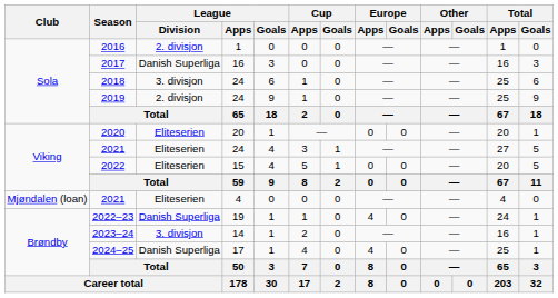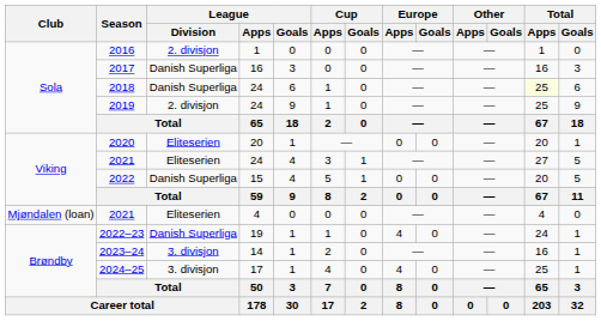 <table class="wikitable" style="text-align:center">
 <tr>
 <th rowspan="2">Club</th>
 <th rowspan="2">Season</th>
 <th colspan="3">League</th>
 <th colspan="2">Cup</th>
 <th colspan="2">Europe</th>
 <th colspan="2">Other</th>
 <th colspan="2">Total</th>
 </tr>
 <tr>
 <th>Division</th>
 <th>Apps</th>
 <th>Goals</th>
 <th>Apps</th>
 <th>Goals</th>
 <th>Apps</th>
 <th>Goals</th>
 <th>Apps</th>
 <th>Goals</th>
 <th>Apps</th>
 <th>Goals</th>
 </tr>
 <tr>
 <td rowspan="5"><a href='#'>Sola</a></td>
 <td><a href='#'>2016</a></td>
 <td><a href='#'>2. divisjon</a></td>
 <td>1</td>
 <td>0</td>
 <td>0</td>
 <td>0</td>
 <td colspan="2">—</td>
 <td colspan="2">—</td>
 <td>1</td>
 <td>0</td>
 </tr>
 <tr>
 <td><a href='#'>2017</a></td>
 <td>Danish Superliga</td>
 <td>16</td>
 <td>3</td>
 <td>0</td>
 <td>0</td>
 <td colspan="2">—</td>
 <td colspan="2">—</td>
 <td>16</td>
 <td>3</td>
 </tr>
 <tr>
 <td><a href='#'>2018</a></td>
-<td>3. divisjon</td>
+<td>Danish Superliga</td>
 <td>24</td>
 <td>6</td>
 <td>1</td>
 <td>0</td>
 <td colspan="2">—</td>
 <td colspan="2">—</td>
-<td>25</td>
+<td style="background: lightyellow;">25</td>
 <td>6</td>
 </tr>
 <tr>
 <td><a href='#'>2019</a></td>
 <td>2. divisjon</td>
 <td>24</td>
 <td>9</td>
 <td>1</td>
 <td>0</td>
 <td colspan="2">—</td>
 <td colspan="2">—</td>
 <td>25</td>
 <td>9</td>
 </tr>
 <tr>
 <th colspan="2">Total</th>
 <th>65</th>
 <th>18</th>
 <th>2</th>
 <th>0</th>
 <th colspan="2">—</th>
 <th colspan="2">—</th>
 <th>67</th>
 <th>18</th>
 </tr>
 <tr>
 <td rowspan="4"><a href='#'>Viking</a></td>
 <td><a href='#'>2020</a></td>
 <td><a href='#'>Eliteserien</a></td>
 <td>20</td>
 <td>1</td>
 <td colspan="2">—</td>
 <td>0</td>
 <td>0</td>
 <td colspan="2">—</td>
 <td>20</td>
 <td>1</td>
 </tr>
 <tr>
 <td><a href='#'>2021</a></td>
 <td>Eliteserien</td>
 <td>24</td>
 <td>4</td>
 <td>3</td>
 <td>1</td>
 <td colspan="2">—</td>
 <td colspan="2">—</td>
 <td>27</td>
 <td>5</td>
 </tr>
 <tr>
 <td><a href='#'>2022</a></td>
-<td>Eliteserien</td>
+<td>Danish Superliga</td>
 <td>15</td>
 <td>4</td>
 <td>5</td>
 <td>1</td>
 <td>0</td>
 <td>0</td>
 <td colspan="2">—</td>
 <td>20</td>
 <td>5</td>
 </tr>
 <tr>
 <th colspan="2">Total</th>
 <th>59</th>
 <th>9</th>
 <th>8</th>
 <th>2</th>
 <th>0</th>
 <th>0</th>
 <th colspan="2">—</th>
 <th>67</th>
 <th>11</th>
 </tr>
 <tr>
 <td><a href='#'>Mjøndalen</a> (loan)</td>
 <td><a href='#'>2021</a></td>
 <td>Eliteserien</td>
 <td>4</td>
 <td>0</td>
 <td>0</td>
 <td>0</td>
 <td colspan="2">—</td>
 <td colspan="2">—</td>
 <td>4</td>
 <td>0</td>
 </tr>
 <tr>
 <td rowspan="4"><a href='#'>Brøndby</a></td>
 <td><a href='#'>2022–23</a></td>
 <td><a href='#'>Danish Superliga</a></td>
 <td>19</td>
 <td>1</td>
 <td>1</td>
 <td>0</td>
 <td>4</td>
 <td>0</td>
 <td colspan="2">—</td>
 <td>24</td>
 <td>1</td>
 </tr>
 <tr>
 <td><a href='#'>2023–24</a></td>
 <td><a href='#'>3. divisjon</a></td>
 <td>14</td>
 <td>1</td>
 <td>2</td>
 <td>0</td>
 <td colspan="2">—</td>
 <td colspan="2">—</td>
 <td>16</td>
 <td>1</td>
 </tr>
 <tr>
 <td><a href='#'>2024–25</a></td>
-<td>Danish Superliga</td>
+<td>3. divisjon</td>
 <td>17</td>
 <td>1</td>
 <td>4</td>
 <td>0</td>
 <td>4</td>
 <td>0</td>
 <td colspan="2">—</td>
 <td>25</td>
 <td>1</td>
 </tr>
 <tr>
 <th colspan="2">Total</th>
 <th>50</th>
 <th>3</th>
 <th>7</th>
 <th>0</th>
 <th>8</th>
 <th>0</th>
 <th colspan="2">—</th>
 <th>65</th>
 <th>3</th>
 </tr>
 <tr>
 <th colspan="3">Career total</th>
 <th>178</th>
 <th>30</th>
 <th>17</th>
 <th>2</th>
 <th>8</th>
 <th>0</th>
 <th>0</th>
 <th>0</th>
 <th>203</th>
 <th>32</th>
 </tr>
 </table>
